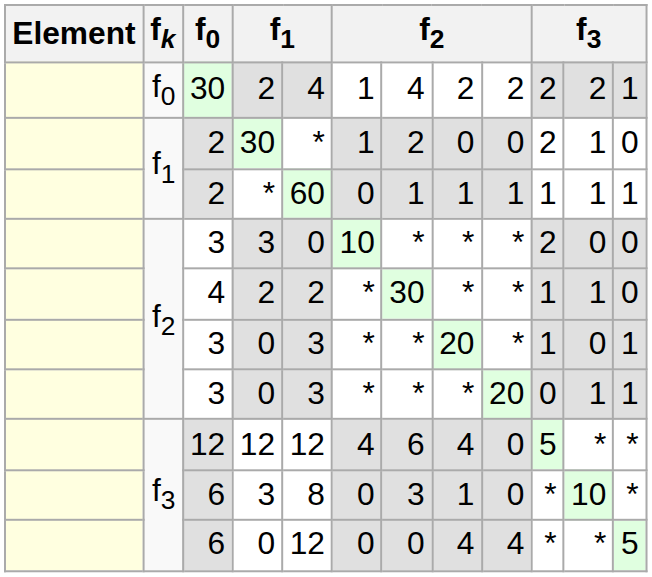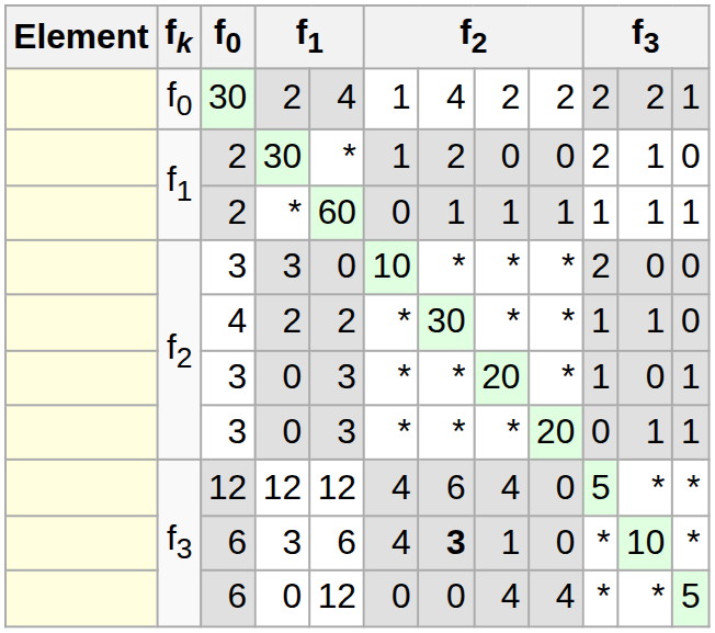 <table class=wikitable>
 <tr>
 <th>Element</th>
 <th>f<sub><em>k</em></sub></th>
 <th>f<sub>0</sub></th>
 <th colspan=2>f<sub>1</sub></th>
 <th colspan=4>f<sub>2</sub></th>
 <th colspan=3>f<sub>3</sub></th>
 </tr>
 <tr align=right>
 <td align=left bgcolor=#ffffe0></td>
 <td rowspan=1>f<sub>0</sub></td>
 <td bgcolor=#e0ffe0>30</td>
 <td bgcolor=#e0e0e0>2</td>
 <td bgcolor=#e0e0e0>4</td>
 <td bgcolor=#ffffff>1</td>
 <td bgcolor=#ffffff>4</td>
 <td bgcolor=#ffffff>2</td>
 <td bgcolor=#ffffff>2</td>
 <td bgcolor=#e0e0e0>2</td>
 <td bgcolor=#e0e0e0>2</td>
 <td bgcolor=#e0e0e0>1</td>
 </tr>
 <tr align=right>
 <td align=left bgcolor=#ffffe0></td>
 <td rowspan=2>f<sub>1</sub></td>
 <td bgcolor=#e0e0e0>2</td>
 <td bgcolor=#e0ffe0>30</td>
 <td bgcolor=#ffffff>*</td>
 <td bgcolor=#e0e0e0>1</td>
 <td bgcolor=#e0e0e0>2</td>
 <td bgcolor=#e0e0e0>0</td>
 <td bgcolor=#e0e0e0>0</td>
 <td bgcolor=#ffffff>2</td>
 <td bgcolor=#ffffff>1</td>
 <td bgcolor=#ffffff>0</td>
 </tr>
 <tr align=right>
 <td align=left bgcolor=#ffffe0></td>
 <td bgcolor=#e0e0e0>2</td>
 <td bgcolor=#ffffff>*</td>
 <td bgcolor=#e0ffe0>60</td>
 <td bgcolor=#e0e0e0>0</td>
 <td bgcolor=#e0e0e0>1</td>
 <td bgcolor=#e0e0e0>1</td>
 <td bgcolor=#e0e0e0>1</td>
 <td bgcolor=#ffffff>1</td>
 <td bgcolor=#ffffff>1</td>
 <td bgcolor=#ffffff>1</td>
 </tr>
 <tr align=right>
 <td align=left bgcolor=#ffffe0></td>
 <td rowspan=4>f<sub>2</sub></td>
 <td bgcolor=#ffffff>3</td>
 <td bgcolor=#e0e0e0>3</td>
 <td bgcolor=#e0e0e0>0</td>
 <td bgcolor=#e0ffe0>10</td>
 <td bgcolor=#ffffff>*</td>
 <td bgcolor=#ffffff>*</td>
 <td bgcolor=#ffffff>*</td>
 <td bgcolor=#e0e0e0>2</td>
 <td bgcolor=#e0e0e0>0</td>
 <td bgcolor=#e0e0e0>0</td>
 </tr>
 <tr align=right>
 <td align=left bgcolor=#ffffe0></td>
 <td bgcolor=#ffffff>4</td>
 <td bgcolor=#e0e0e0>2</td>
 <td bgcolor=#e0e0e0>2</td>
 <td bgcolor=#ffffff>*</td>
 <td bgcolor=#e0ffe0>30</td>
 <td bgcolor=#ffffff>*</td>
 <td bgcolor=#ffffff>*</td>
 <td bgcolor=#e0e0e0>1</td>
 <td bgcolor=#e0e0e0>1</td>
 <td bgcolor=#e0e0e0>0</td>
 </tr>
 <tr align=right>
 <td align=left bgcolor=#ffffe0></td>
 <td bgcolor=#ffffff>3</td>
 <td bgcolor=#e0e0e0>0</td>
 <td bgcolor=#e0e0e0>3</td>
 <td bgcolor=#ffffff>*</td>
 <td bgcolor=#ffffff>*</td>
 <td bgcolor=#e0ffe0>20</td>
 <td bgcolor=#ffffff>*</td>
 <td bgcolor=#e0e0e0>1</td>
 <td bgcolor=#e0e0e0>0</td>
 <td bgcolor=#e0e0e0>1</td>
 </tr>
 <tr align=right>
 <td align=left bgcolor=#ffffe0></td>
 <td bgcolor=#ffffff>3</td>
 <td bgcolor=#e0e0e0>0</td>
 <td bgcolor=#e0e0e0>3</td>
 <td bgcolor=#ffffff>*</td>
 <td bgcolor=#ffffff>*</td>
 <td bgcolor=#ffffff>*</td>
 <td bgcolor=#e0ffe0>20</td>
 <td bgcolor=#e0e0e0>0</td>
 <td bgcolor=#e0e0e0>1</td>
 <td bgcolor=#e0e0e0>1</td>
 </tr>
 <tr align=right>
 <td align=left bgcolor=#ffffe0></td>
 <td rowspan=3>f<sub>3</sub></td>
 <td bgcolor=#e0e0e0>12</td>
 <td bgcolor=#ffffff>12</td>
 <td bgcolor=#ffffff>12</td>
 <td bgcolor=#e0e0e0>4</td>
 <td bgcolor=#e0e0e0>6</td>
 <td bgcolor=#e0e0e0>4</td>
 <td bgcolor=#e0e0e0>0</td>
 <td bgcolor=#e0ffe0>5</td>
 <td bgcolor=#ffffff>*</td>
 <td bgcolor=#ffffff>*</td>
 </tr>
 <tr align=right>
 <td align=left bgcolor=#ffffe0></td>
 <td bgcolor=#e0e0e0>6</td>
 <td bgcolor=#ffffff>3</td>
-<td bgcolor=#ffffff>8</td>
-<td bgcolor=#e0e0e0>0</td>
-<td bgcolor=#e0e0e0>3</td>
+<td bgcolor=#ffffff>6</td>
+<td bgcolor=#e0e0e0>4</td>
+<td bgcolor=#e0e0e0><strong>3</strong></td>
 <td bgcolor=#e0e0e0>1</td>
 <td bgcolor=#e0e0e0>0</td>
 <td bgcolor=#ffffff>*</td>
 <td bgcolor=#e0ffe0>10</td>
 <td bgcolor=#ffffff>*</td>
 </tr>
 <tr align=right>
 <td align=left bgcolor=#ffffe0></td>
 <td bgcolor=#e0e0e0>6</td>
 <td bgcolor=#ffffff>0</td>
 <td bgcolor=#ffffff>12</td>
 <td bgcolor=#e0e0e0>0</td>
 <td bgcolor=#e0e0e0>0</td>
 <td bgcolor=#e0e0e0>4</td>
 <td bgcolor=#e0e0e0>4</td>
 <td bgcolor=#ffffff>*</td>
 <td bgcolor=#ffffff>*</td>
 <td bgcolor=#e0ffe0>5</td>
 </tr>
 </table>
